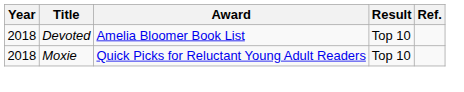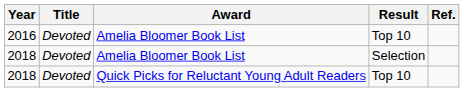 <table class="wikitable sortable mw-collapsible">
 <tr>
 <th>Year</th>
 <th>Title</th>
 <th>Award</th>
 <th>Result</th>
 <th>Ref.</th>
 </tr>
 <tr>
-<td>2018</td>
+<td>2016</td>
 <td><em>Devoted</em></td>
 <td><a href='#'>Amelia Bloomer Book List</a></td>
 <td>Top 10</td>
 <td></td>
 </tr>
 <tr>
 <td>2018</td>
-<td><em>Moxie</em></td>
+<td><em>Devoted</em></td>
+<td><a href='#'>Amelia Bloomer Book List</a></td>
+<td>Selection</td>
+<td></td>
+</tr>
+<tr>
+<td>2018</td>
+<td><em>Devoted</em></td>
 <td><a href='#'>Quick Picks for Reluctant Young Adult Readers</a></td>
 <td>Top 10</td>
 <td></td>
 </tr>
 </table>
